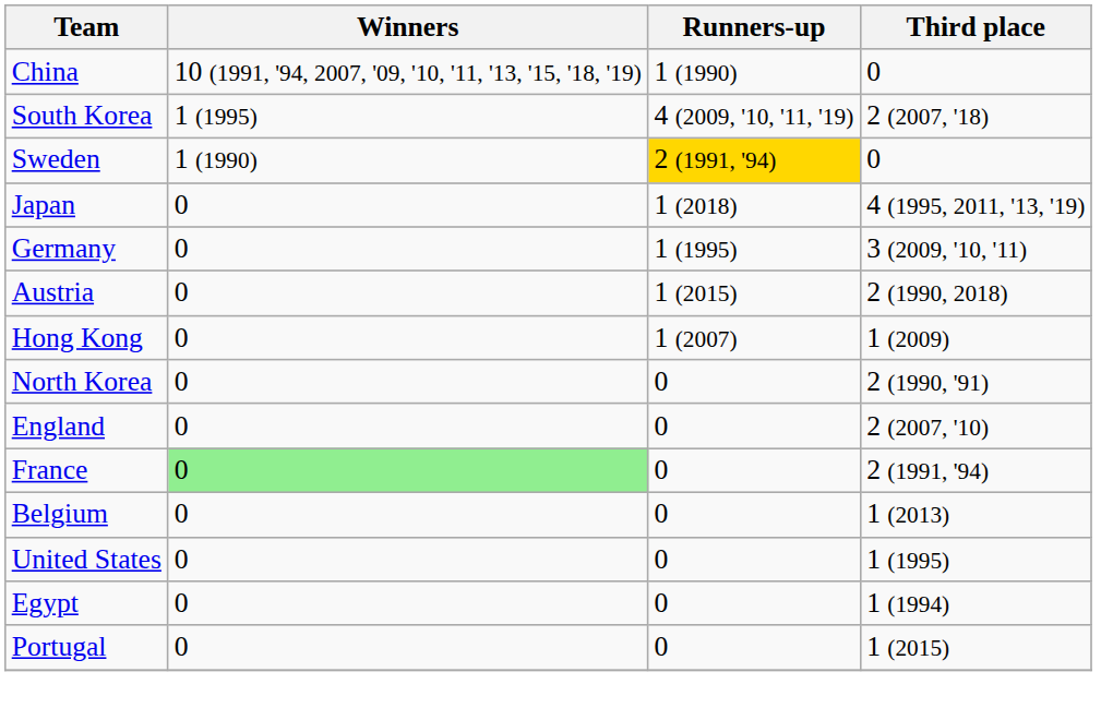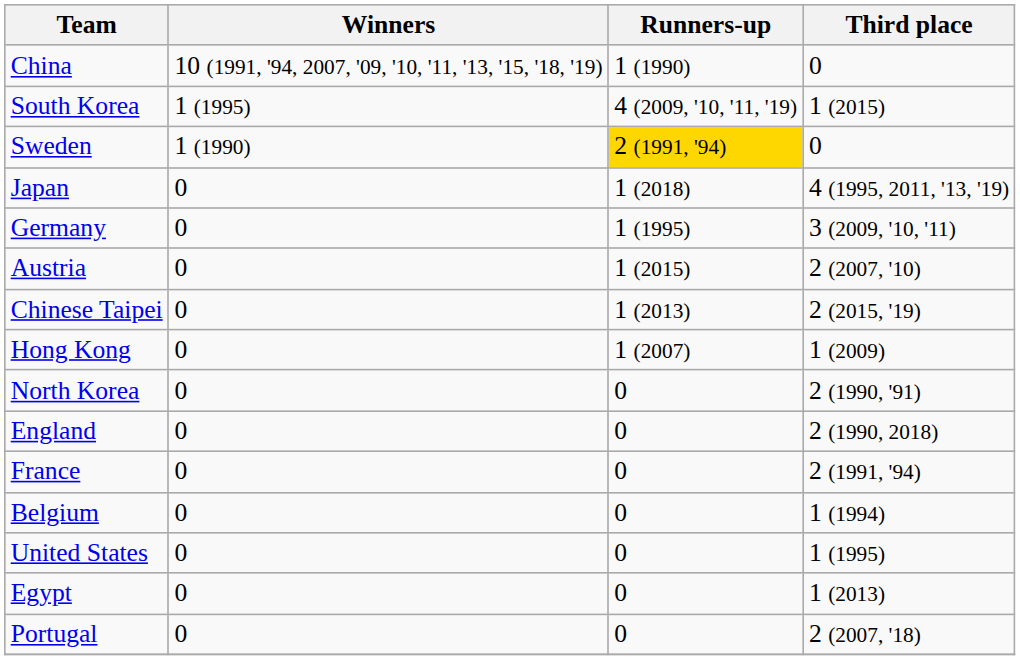 <table class="wikitable sortable">
 <tr>
 <th>Team</th>
 <th>Winners</th>
 <th>Runners-up</th>
 <th>Third place</th>
 </tr>
 <tr>
 <td> <a href='#'>China</a></td>
 <td>10 <small>(1991, '94, 2007, '09, '10, '11, '13, '15, '18, '19)</small></td>
 <td>1 <small>(1990)</small></td>
 <td>0</td>
 </tr>
 <tr>
 <td> <a href='#'>South Korea</a></td>
 <td>1 <small>(1995)</small></td>
 <td>4 <small>(2009, '10, '11, '19)</small></td>
-<td>2 <small>(2007, '18)</small></td>
+<td>1 <small>(2015)</small></td>
 </tr>
 <tr>
 <td> <a href='#'>Sweden</a></td>
 <td>1 <small>(1990)</small></td>
 <td style="background: gold;">2 <small>(1991, '94)</small></td>
 <td>0</td>
 </tr>
 <tr>
 <td> <a href='#'>Japan</a></td>
 <td>0</td>
 <td>1 <small>(2018)</small></td>
 <td>4 <small>(1995, 2011, '13, '19)</small></td>
 </tr>
 <tr>
 <td> <a href='#'>Germany</a></td>
 <td>0</td>
 <td>1 <small>(1995)</small></td>
 <td>3 <small>(2009, '10, '11)</small></td>
 </tr>
 <tr>
 <td> <a href='#'>Austria</a></td>
 <td>0</td>
 <td>1 <small>(2015)</small></td>
-<td>2 <small>(1990, 2018)</small></td>
+<td>2 <small>(2007, '10)</small></td>
+</tr>
+<tr>
+<td> <a href='#'>Chinese Taipei</a></td>
+<td>0</td>
+<td>1 <small>(2013)</small></td>
+<td>2 <small>(2015, '19)</small></td>
 </tr>
 <tr>
 <td> <a href='#'>Hong Kong</a></td>
 <td>0</td>
 <td>1 <small>(2007)</small></td>
 <td>1 <small>(2009)</small></td>
 </tr>
 <tr>
 <td> <a href='#'>North Korea</a></td>
 <td>0</td>
 <td>0</td>
 <td>2 <small>(1990, '91)</small></td>
 </tr>
 <tr>
 <td> <a href='#'>England</a></td>
 <td>0</td>
 <td>0</td>
-<td>2 <small>(2007, '10)</small></td>
+<td>2 <small>(1990, 2018)</small></td>
 </tr>
 <tr>
 <td> <a href='#'>France</a></td>
-<td style="background: lightgreen;">0</td>
+<td>0</td>
 <td>0</td>
 <td>2 <small>(1991, '94)</small></td>
 </tr>
 <tr>
 <td> <a href='#'>Belgium</a></td>
 <td>0</td>
 <td>0</td>
-<td>1 <small>(2013)</small></td>
+<td>1 <small>(1994)</small></td>
 </tr>
 <tr>
 <td> <a href='#'>United States</a></td>
 <td>0</td>
 <td>0</td>
 <td>1 <small>(1995)</small></td>
 </tr>
 <tr>
 <td> <a href='#'>Egypt</a></td>
 <td>0</td>
 <td>0</td>
-<td>1 <small>(1994)</small></td>
+<td>1 <small>(2013)</small></td>
 </tr>
 <tr>
 <td> <a href='#'>Portugal</a></td>
 <td>0</td>
 <td>0</td>
-<td>1 <small>(2015)</small></td>
+<td>2 <small>(2007, '18)</small></td>
 </tr>
 <tr>
 </tr>
 </table>
